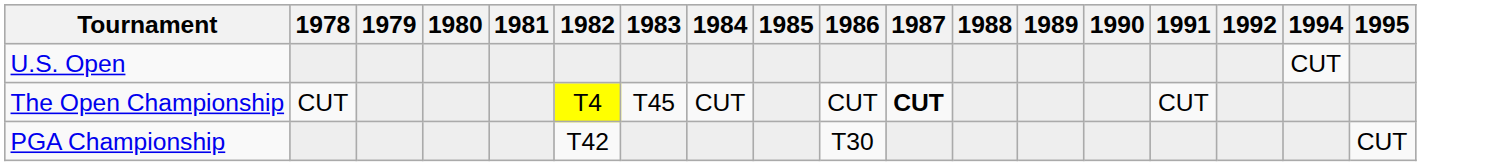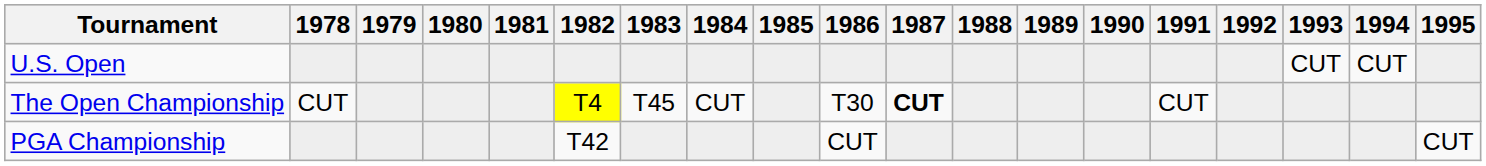 <table class="wikitable" style="font-size:95%;text-align:center;">
 <tr>
 <th>Tournament</th>
 <th>1978</th>
 <th>1979</th>
 <th>1980</th>
 <th>1981</th>
 <th>1982</th>
 <th>1983</th>
 <th>1984</th>
 <th>1985</th>
 <th>1986</th>
 <th>1987</th>
 <th>1988</th>
 <th>1989</th>
 <th>1990</th>
 <th>1991</th>
 <th>1992</th>
+<th>1993</th>
 <th>1994</th>
 <th>1995</th>
 </tr>
 <tr>
 <td align=left><a href='#'>U.S. Open</a></td>
 <td style="background:#eeeeee;"></td>
 <td style="background:#eeeeee;"></td>
 <td style="background:#eeeeee;"></td>
 <td style="background:#eeeeee;"></td>
 <td style="background:#eeeeee;"></td>
 <td style="background:#eeeeee;"></td>
 <td style="background:#eeeeee;"></td>
 <td style="background:#eeeeee;"></td>
 <td style="background:#eeeeee;"></td>
 <td style="background:#eeeeee;"></td>
 <td style="background:#eeeeee;"></td>
 <td style="background:#eeeeee;"></td>
 <td style="background:#eeeeee;"></td>
 <td style="background:#eeeeee;"></td>
 <td style="background:#eeeeee;"></td>
 <td>CUT</td>
+<td>CUT</td>
 <td style="background:#eeeeee;"></td>
 </tr>
 <tr>
 <td align=left><a href='#'>The Open Championship</a></td>
 <td>CUT</td>
 <td style="background:#eeeeee;"></td>
 <td style="background:#eeeeee;"></td>
 <td style="background:#eeeeee;"></td>
 <td style="background:yellow;">T4</td>
 <td>T45</td>
 <td>CUT</td>
 <td style="background:#eeeeee;"></td>
-<td>CUT</td>
+<td>T30</td>
 <td><strong>CUT</strong></td>
 <td style="background:#eeeeee;"></td>
 <td style="background:#eeeeee;"></td>
 <td style="background:#eeeeee;"></td>
 <td>CUT</td>
+<td style="background:#eeeeee;"></td>
 <td style="background:#eeeeee;"></td>
 <td style="background:#eeeeee;"></td>
 <td style="background:#eeeeee;"></td>
 </tr>
 <tr>
 <td align=left><a href='#'>PGA Championship</a></td>
 <td style="background:#eeeeee;"></td>
 <td style="background:#eeeeee;"></td>
 <td style="background:#eeeeee;"></td>
 <td style="background:#eeeeee;"></td>
 <td>T42</td>
 <td style="background:#eeeeee;"></td>
 <td style="background:#eeeeee;"></td>
 <td style="background:#eeeeee;"></td>
-<td>T30</td>
+<td>CUT</td>
+<td style="background:#eeeeee;"></td>
 <td style="background:#eeeeee;"></td>
 <td style="background:#eeeeee;"></td>
 <td style="background:#eeeeee;"></td>
 <td style="background:#eeeeee;"></td>
 <td style="background:#eeeeee;"></td>
 <td style="background:#eeeeee;"></td>
 <td style="background:#eeeeee;"></td>
 <td>CUT</td>
 </tr>
 </table>
